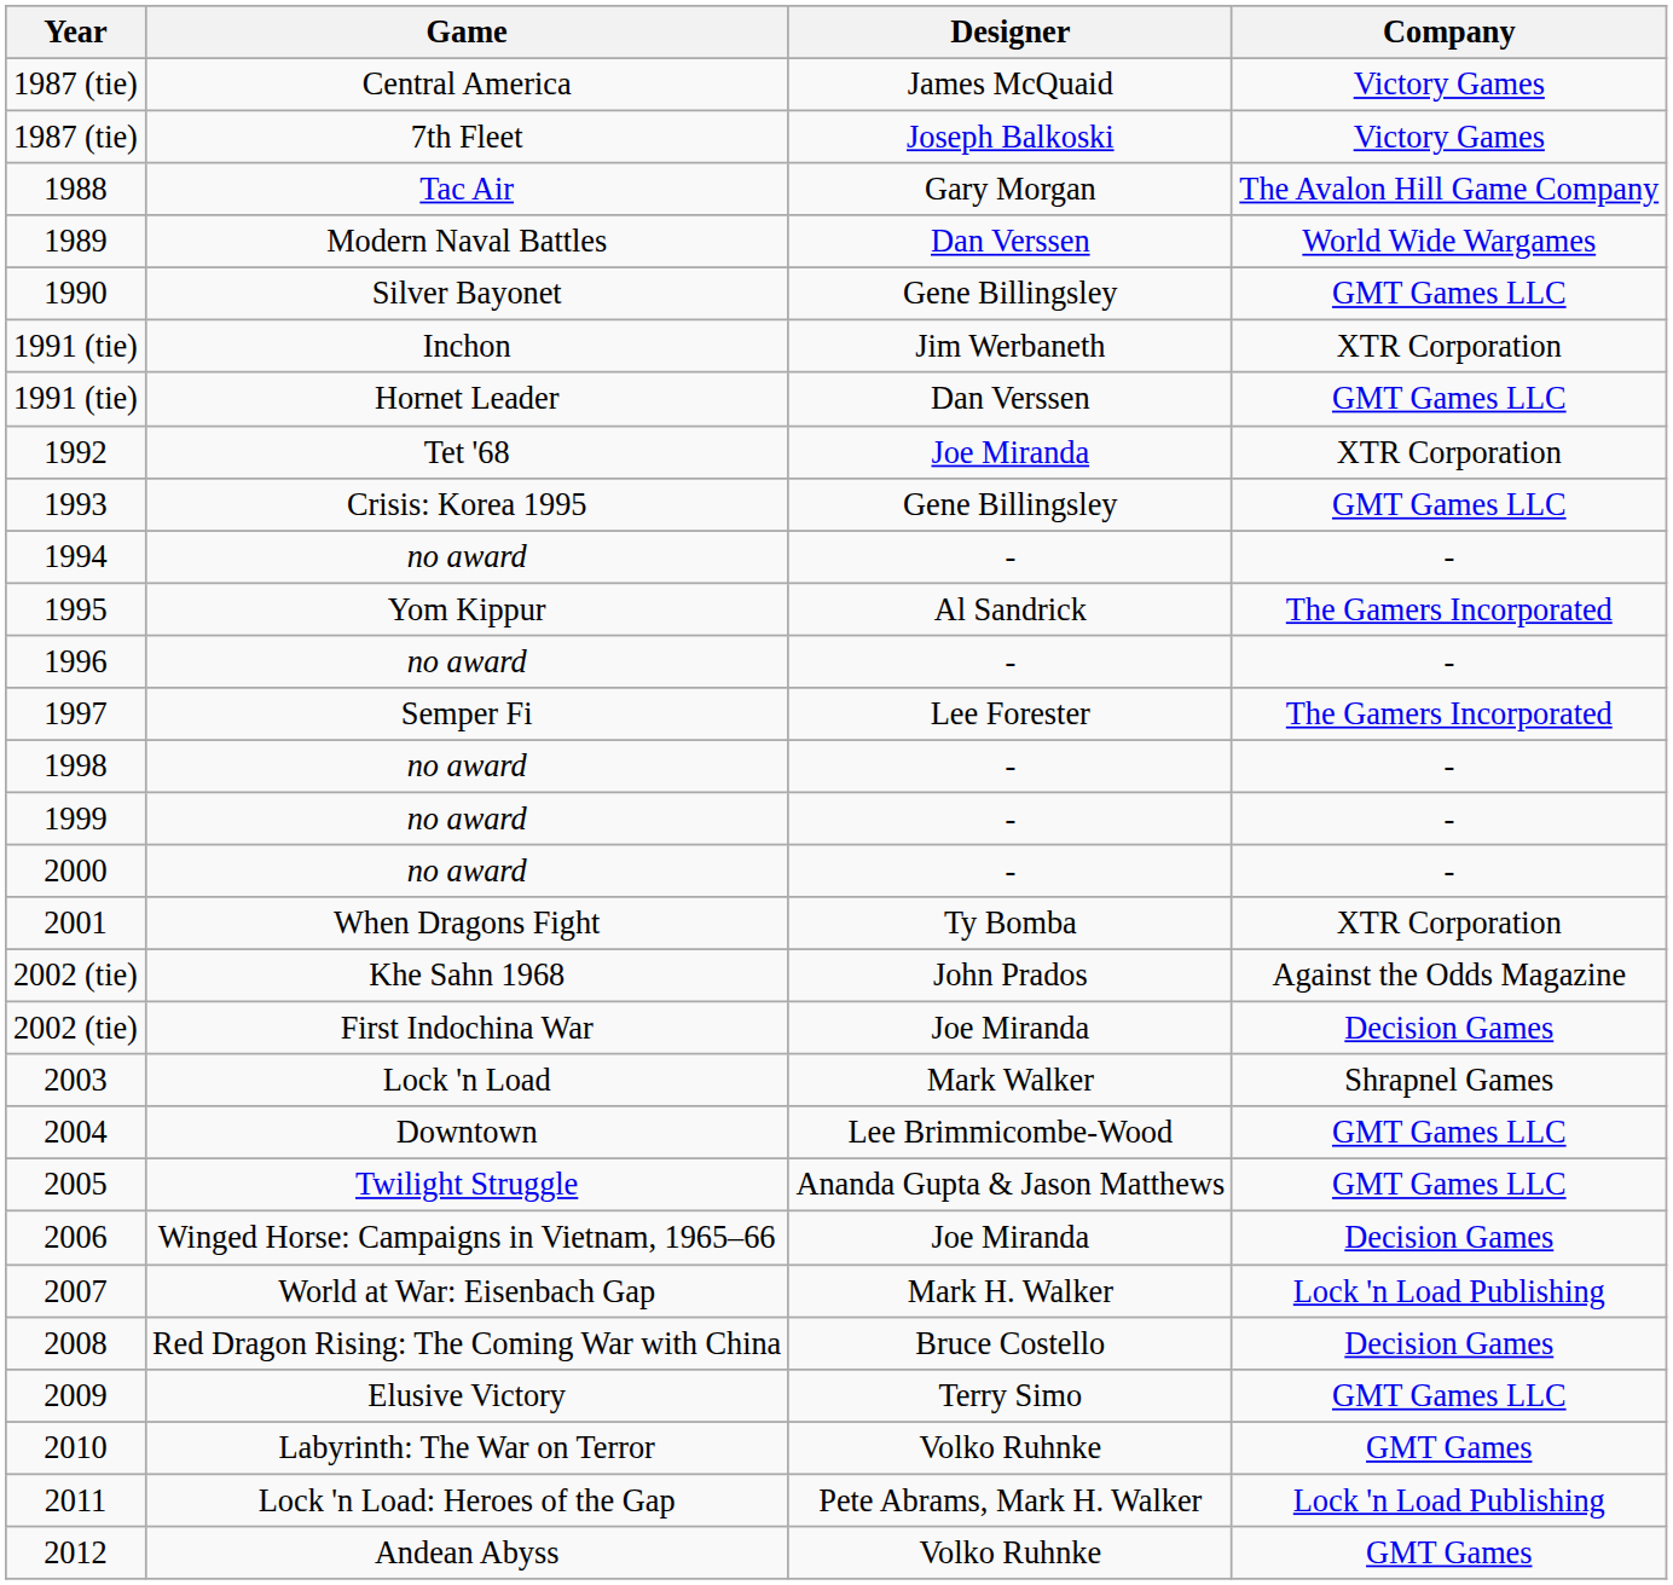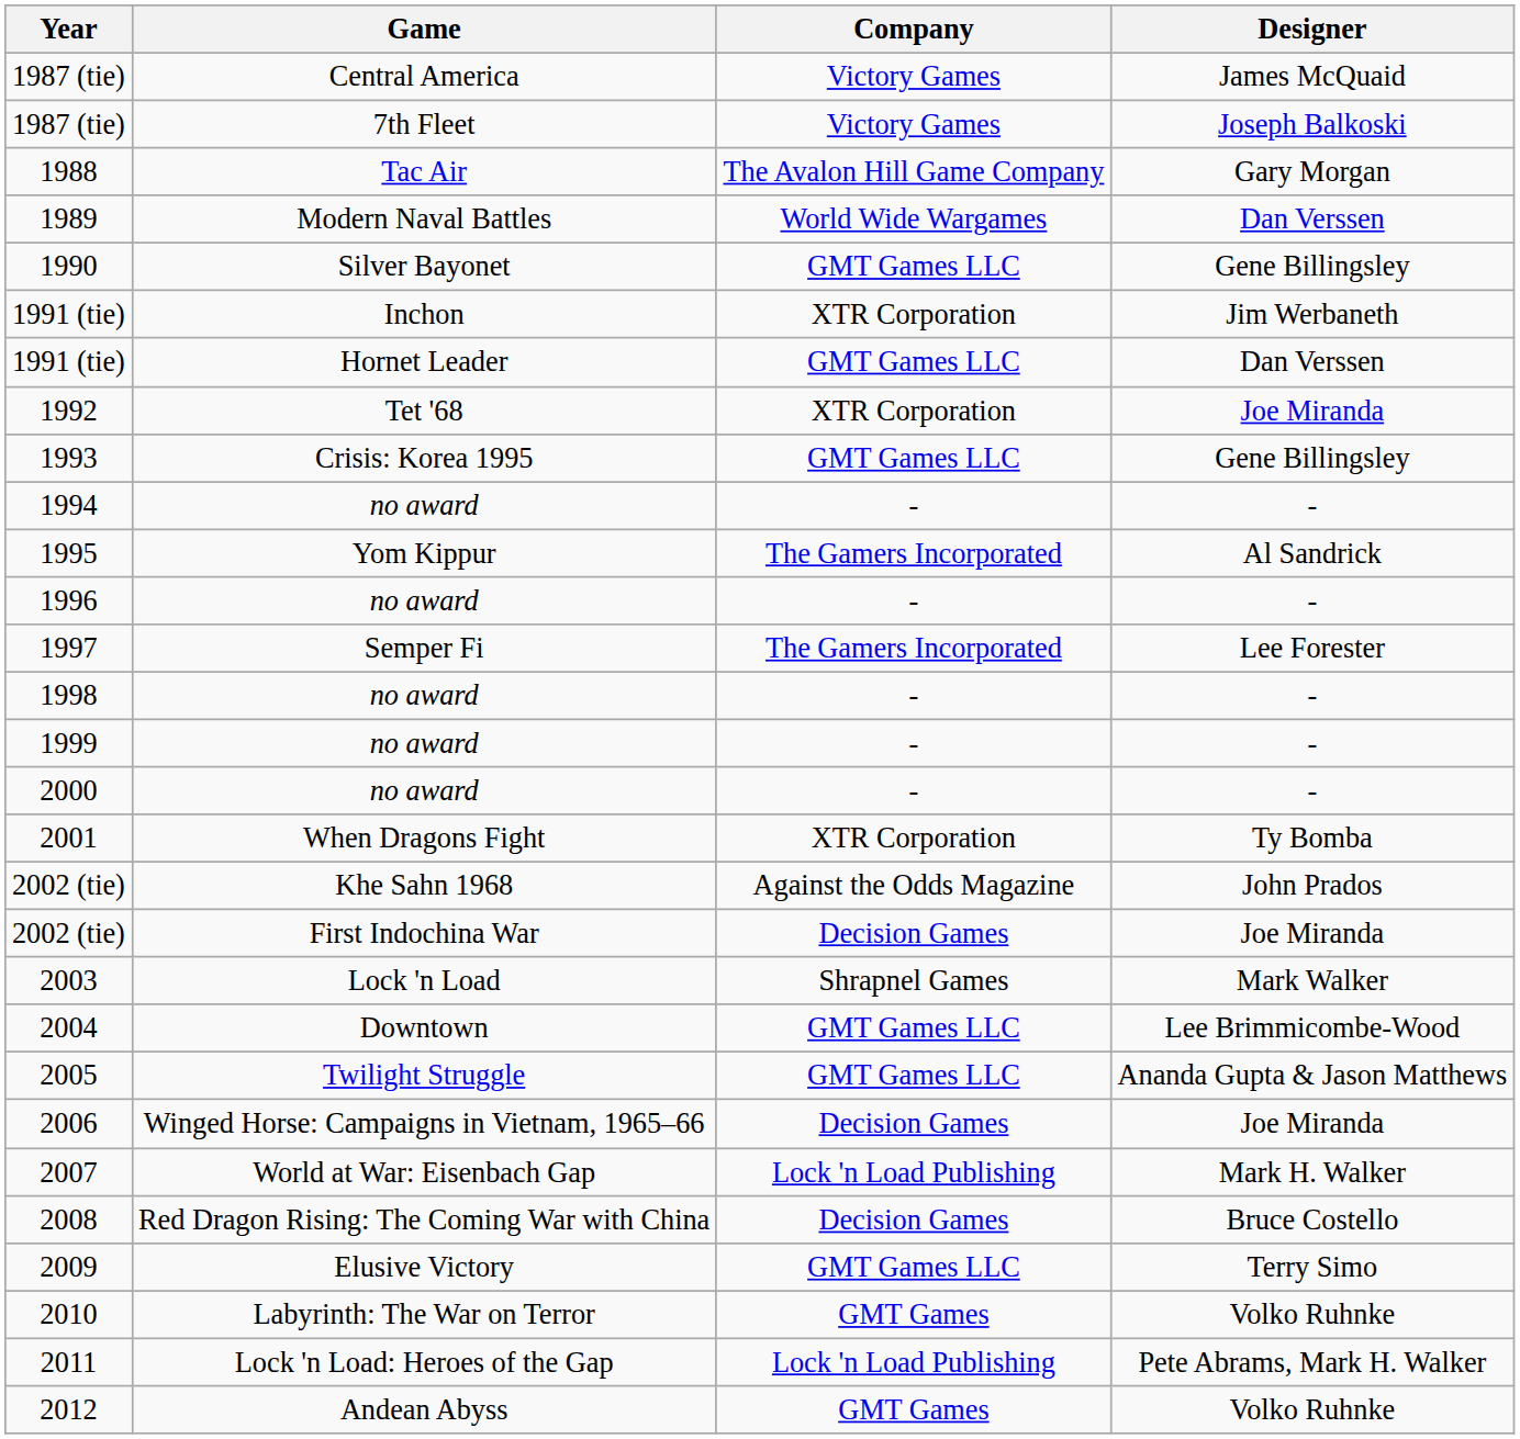 <table class="wikitable" style="font-size: 95%">
 <tr>
 <th>Year</th>
 <th>Game</th>
+<th>Company</th>
 <th>Designer</th>
-<th>Company</th>
 </tr>
 <tr align="center">
 <td>1987 (tie)</td>
 <td>Central America</td>
+<td><a href='#'>Victory Games</a></td>
 <td>James McQuaid</td>
-<td><a href='#'>Victory Games</a></td>
 </tr>
 <tr align="center">
 <td>1987 (tie)</td>
 <td>7th Fleet</td>
+<td><a href='#'>Victory Games</a></td>
 <td><a href='#'>Joseph Balkoski</a></td>
-<td><a href='#'>Victory Games</a></td>
 </tr>
 <tr align="center">
 <td>1988</td>
 <td><a href='#'>Tac Air</a></td>
+<td><a href='#'>The Avalon Hill Game Company</a></td>
 <td>Gary Morgan</td>
-<td><a href='#'>The Avalon Hill Game Company</a></td>
 </tr>
 <tr align="center">
 <td>1989</td>
 <td>Modern Naval Battles</td>
+<td><a href='#'>World Wide Wargames</a></td>
 <td><a href='#'>Dan Verssen</a></td>
-<td><a href='#'>World Wide Wargames</a></td>
 </tr>
 <tr align="center">
 <td>1990</td>
 <td>Silver Bayonet</td>
+<td><a href='#'>GMT Games LLC</a></td>
 <td>Gene Billingsley</td>
-<td><a href='#'>GMT Games LLC</a></td>
 </tr>
 <tr align="center">
 <td>1991 (tie)</td>
 <td>Inchon</td>
+<td>XTR Corporation</td>
 <td>Jim Werbaneth</td>
-<td>XTR Corporation</td>
 </tr>
 <tr align="center">
 <td>1991 (tie)</td>
 <td>Hornet Leader</td>
+<td><a href='#'>GMT Games LLC</a></td>
 <td>Dan Verssen</td>
-<td><a href='#'>GMT Games LLC</a></td>
 </tr>
 <tr align="center">
 <td>1992</td>
 <td>Tet '68</td>
+<td>XTR Corporation</td>
 <td><a href='#'>Joe Miranda</a></td>
-<td>XTR Corporation</td>
 </tr>
 <tr align="center">
 <td>1993</td>
 <td>Crisis: Korea 1995</td>
+<td><a href='#'>GMT Games LLC</a></td>
 <td>Gene Billingsley</td>
-<td><a href='#'>GMT Games LLC</a></td>
 </tr>
 <tr align="center">
 <td>1994</td>
 <td><em>no award</em></td>
 <td>-</td>
 <td>-</td>
 </tr>
 <tr align="center">
 <td>1995</td>
 <td>Yom Kippur</td>
+<td><a href='#'>The Gamers Incorporated</a></td>
 <td>Al Sandrick</td>
-<td><a href='#'>The Gamers Incorporated</a></td>
 </tr>
 <tr align="center">
 <td>1996</td>
 <td><em>no award</em></td>
 <td>-</td>
 <td>-</td>
 </tr>
 <tr align="center">
 <td>1997</td>
 <td>Semper Fi</td>
+<td><a href='#'>The Gamers Incorporated</a></td>
 <td>Lee Forester</td>
-<td><a href='#'>The Gamers Incorporated</a></td>
 </tr>
 <tr align="center">
 <td>1998</td>
 <td><em>no award</em></td>
 <td>-</td>
 <td>-</td>
 </tr>
 <tr align="center">
 <td>1999</td>
 <td><em>no award</em></td>
 <td>-</td>
 <td>-</td>
 </tr>
 <tr align="center">
 <td>2000</td>
 <td><em>no award</em></td>
 <td>-</td>
 <td>-</td>
 </tr>
 <tr align="center">
 <td>2001</td>
 <td>When Dragons Fight</td>
+<td>XTR Corporation</td>
 <td>Ty Bomba</td>
-<td>XTR Corporation</td>
 </tr>
 <tr align="center">
 <td>2002 (tie)</td>
 <td>Khe Sahn 1968</td>
+<td>Against the Odds Magazine</td>
 <td>John Prados</td>
-<td>Against the Odds Magazine</td>
 </tr>
 <tr align="center">
 <td>2002 (tie)</td>
 <td>First Indochina War</td>
+<td><a href='#'>Decision Games</a></td>
 <td>Joe Miranda</td>
-<td><a href='#'>Decision Games</a></td>
 </tr>
 <tr align="center">
 <td>2003</td>
 <td>Lock 'n Load</td>
+<td>Shrapnel Games</td>
 <td>Mark Walker</td>
-<td>Shrapnel Games</td>
 </tr>
 <tr align="center">
 <td>2004</td>
 <td>Downtown</td>
+<td><a href='#'>GMT Games LLC</a></td>
 <td>Lee Brimmicombe-Wood</td>
-<td><a href='#'>GMT Games LLC</a></td>
 </tr>
 <tr align="center">
 <td>2005</td>
 <td><a href='#'>Twilight Struggle</a></td>
+<td><a href='#'>GMT Games LLC</a></td>
 <td>Ananda Gupta & Jason Matthews</td>
-<td><a href='#'>GMT Games LLC</a></td>
 </tr>
 <tr align="center">
 <td>2006</td>
 <td>Winged Horse: Campaigns in Vietnam, 1965–66</td>
+<td><a href='#'>Decision Games</a></td>
 <td>Joe Miranda</td>
-<td><a href='#'>Decision Games</a></td>
 </tr>
 <tr align="center">
 <td>2007</td>
 <td>World at War: Eisenbach Gap</td>
+<td><a href='#'>Lock 'n Load Publishing</a></td>
 <td>Mark H. Walker</td>
-<td><a href='#'>Lock 'n Load Publishing</a></td>
 </tr>
 <tr align="center">
 <td>2008</td>
 <td>Red Dragon Rising: The Coming War with China</td>
+<td><a href='#'>Decision Games</a></td>
 <td>Bruce Costello</td>
-<td><a href='#'>Decision Games</a></td>
 </tr>
 <tr align="center">
 <td>2009</td>
 <td>Elusive Victory</td>
+<td><a href='#'>GMT Games LLC</a></td>
 <td>Terry Simo</td>
-<td><a href='#'>GMT Games LLC</a></td>
 </tr>
 <tr align="center">
 <td>2010</td>
 <td>Labyrinth: The War on Terror</td>
+<td><a href='#'>GMT Games</a></td>
 <td>Volko Ruhnke</td>
-<td><a href='#'>GMT Games</a></td>
 </tr>
 <tr align="center">
 <td>2011</td>
 <td>Lock 'n Load: Heroes of the Gap</td>
+<td><a href='#'>Lock 'n Load Publishing</a></td>
 <td>Pete Abrams, Mark H. Walker</td>
-<td><a href='#'>Lock 'n Load Publishing</a></td>
 </tr>
 <tr align="center">
 <td>2012</td>
 <td>Andean Abyss</td>
+<td><a href='#'>GMT Games</a></td>
 <td>Volko Ruhnke</td>
-<td><a href='#'>GMT Games</a></td>
 </tr>
 </table>
